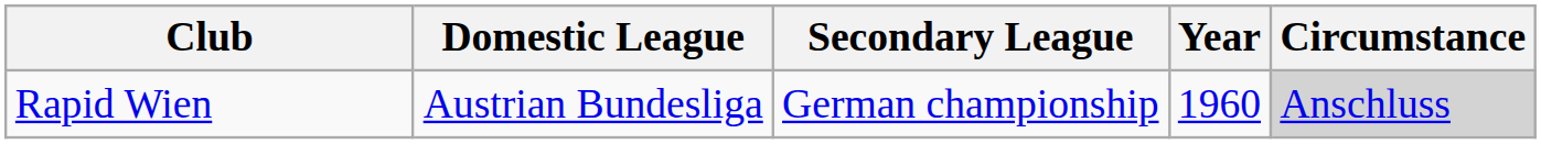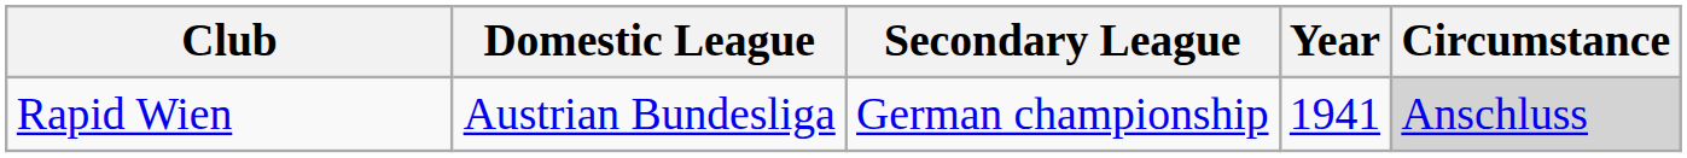 <table class="wikitable">
 <tr>
 <th width="150">Club</th>
 <th>Domestic League</th>
 <th>Secondary League</th>
 <th>Year</th>
 <th>Circumstance</th>
 </tr>
 <tr>
 <td> <a href='#'>Rapid Wien</a></td>
 <td> <a href='#'>Austrian Bundesliga</a></td>
 <td> <a href='#'>German championship</a></td>
-<td><a href='#'>1960</a></td>
+<td><a href='#'>1941</a></td>
 <td style="background: lightgrey;"><a href='#'>Anschluss</a></td>
 </tr>
 </table>
